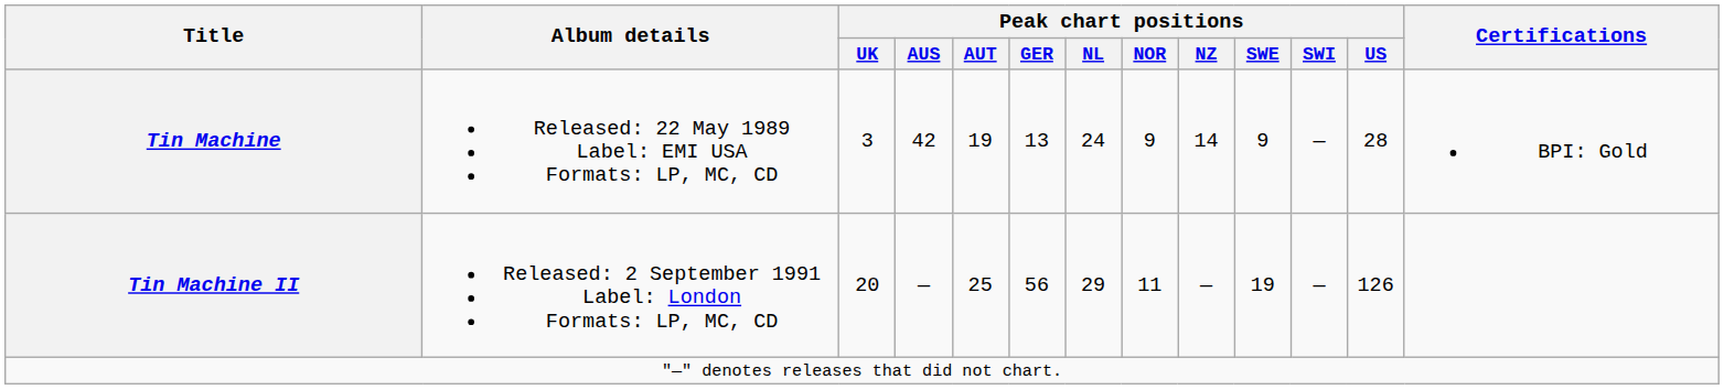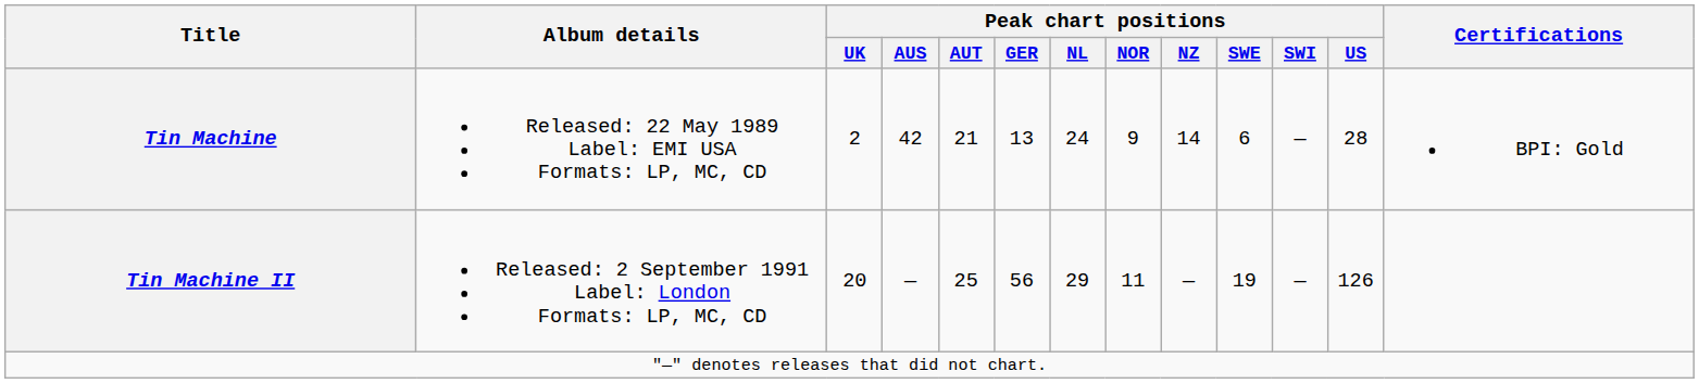 <table class="wikitable plainrowheaders" style="text-align:center;">
 <tr>
 <th scope="col" rowspan="2" style="width:20em;">Title</th>
 <th scope="col" rowspan="2" style="width:20em;">Album details</th>
 <th scope="col" colspan="10">Peak chart positions</th>
 <th scope="col" rowspan="2" style="width:15em;"><a href='#'>Certifications</a></th>
 </tr>
 <tr>
 <th scope="col" style="width:2.6em; font-size:90%;"><a href='#'>UK</a><br></th>
 <th scope="col" style="width:2.6em; font-size:90%;"><a href='#'>AUS</a><br></th>
 <th scope="col" style="width:2.6em; font-size:90%;"><a href='#'>AUT</a><br></th>
 <th scope="col" style="width:2.6em; font-size:90%;"><a href='#'>GER</a><br></th>
 <th scope="col" style="width:2.6em; font-size:90%;"><a href='#'>NL</a><br></th>
 <th scope="col" style="width:2.6em; font-size:90%;"><a href='#'>NOR</a><br></th>
 <th scope="col" style="width:2.6em; font-size:90%;"><a href='#'>NZ</a><br></th>
 <th scope="col" style="width:2.6em; font-size:90%;"><a href='#'>SWE</a><br></th>
 <th scope="col" style="width:2.6em; font-size:90%;"><a href='#'>SWI</a><br></th>
 <th scope="col" style="width:2.6em; font-size:90%;"><a href='#'>US</a><br></th>
 </tr>
 <tr>
 <th scope="row"><em><a href='#'>Tin Machine</a></em></th>
 <td><br><ul><li>Released: 22 May 1989</li><li>Label: EMI USA</li><li>Formats: LP, MC, CD</li></ul></td>
-<td>3</td>
+<td>2</td>
 <td>42</td>
-<td>19</td>
+<td>21</td>
 <td>13</td>
 <td>24</td>
 <td>9</td>
 <td>14</td>
-<td>9</td>
+<td>6</td>
 <td>—</td>
 <td>28</td>
 <td><br><ul><li>BPI: Gold</li></ul></td>
 </tr>
 <tr>
 <th scope="row"><em><a href='#'>Tin Machine II</a></em></th>
 <td><br><ul><li>Released: 2 September 1991</li><li>Label: <a href='#'>London</a></li><li>Formats: LP, MC, CD</li></ul></td>
 <td>20</td>
 <td>—</td>
 <td>25</td>
 <td>56</td>
 <td>29</td>
 <td>11</td>
 <td>—</td>
 <td>19</td>
 <td>—</td>
 <td>126</td>
 <td></td>
 </tr>
 <tr>
 <td colspan="15" style="text-align:center; font-size:8pt;">"—" denotes releases that did not chart.</td>
 </tr>
 </table>
